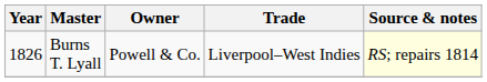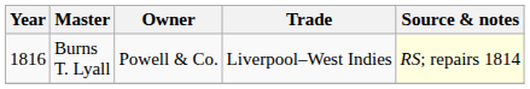 <table class="sortable wikitable">
 <tr>
 <th>Year</th>
 <th>Master</th>
 <th>Owner</th>
 <th>Trade</th>
 <th>Source & notes</th>
 </tr>
 <tr>
-<td>1826</td>
+<td>1816</td>
 <td>Burns<br>T. Lyall</td>
 <td>Powell & Co.</td>
 <td>Liverpool–West Indies</td>
 <td style="background: lightyellow;"><em>RS</em>; repairs 1814</td>
 </tr>
 <tr>
 </tr>
 </table>
